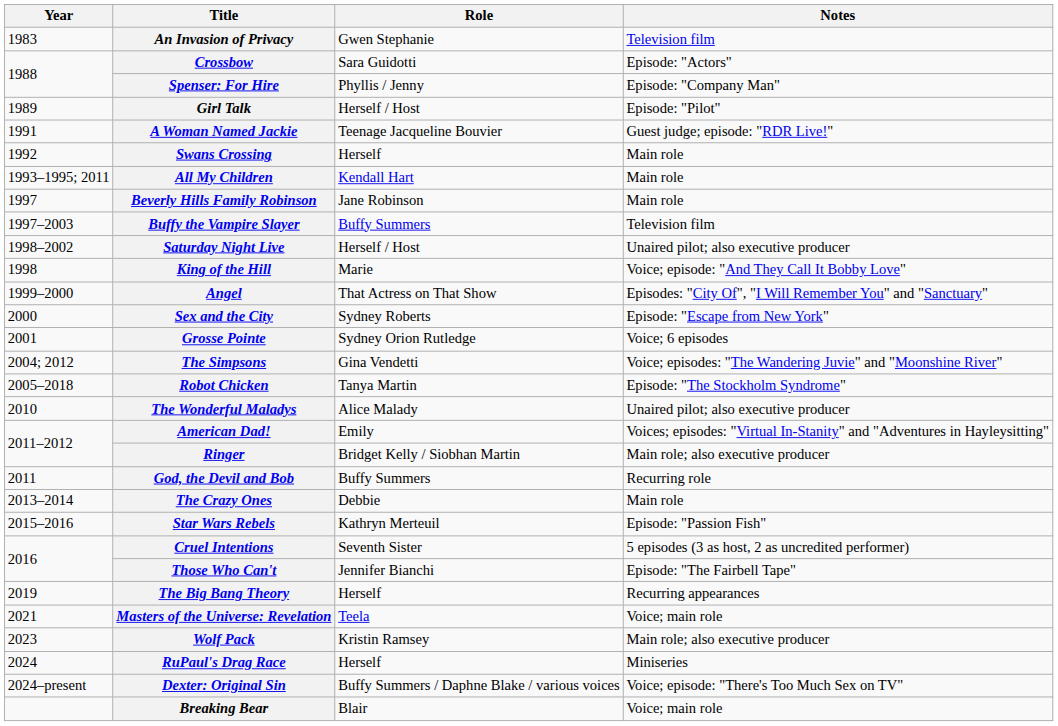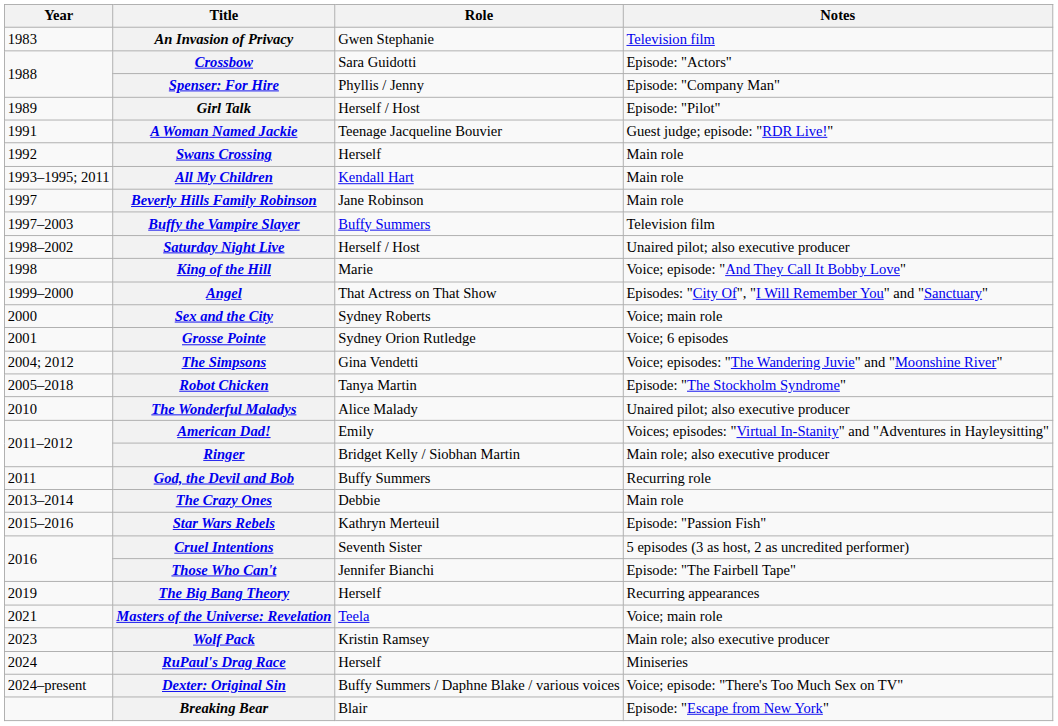 <table class="wikitable plainrowheaders sortable">
 <tr>
 <th scope="col">Year</th>
 <th scope="col">Title</th>
 <th scope="col">Role</th>
 <th scope="col" class="unsortable">Notes</th>
 </tr>
 <tr>
 <td>1983</td>
 <th scope="row"><em>An Invasion of Privacy</em></th>
 <td>Gwen Stephanie</td>
 <td><a href='#'>Television film</a></td>
 </tr>
 <tr>
 <td rowspan=2>1988</td>
 <th scope="row"><em><a href='#'>Crossbow</a></em></th>
 <td>Sara Guidotti</td>
 <td>Episode: "Actors"</td>
 </tr>
 <tr>
 <th scope="row"><em><a href='#'>Spenser: For Hire</a></em></th>
 <td>Phyllis / Jenny</td>
 <td>Episode: "Company Man"</td>
 </tr>
 <tr>
 <td>1989</td>
 <th scope="row"><em>Girl Talk</em></th>
 <td>Herself / Host</td>
 <td>Episode: "Pilot"</td>
 </tr>
 <tr>
 <td>1991</td>
 <th scope="row"><em><a href='#'>A Woman Named Jackie</a></em></th>
 <td>Teenage Jacqueline Bouvier</td>
 <td>Guest judge; episode: "<a href='#'>RDR Live!</a>"</td>
 </tr>
 <tr>
 <td>1992</td>
 <th scope="row"><em><a href='#'>Swans Crossing</a></em></th>
 <td>Herself</td>
 <td>Main role</td>
 </tr>
 <tr>
 <td>1993–1995; 2011</td>
 <th scope="row"><em><a href='#'>All My Children</a></em></th>
 <td><a href='#'>Kendall Hart</a></td>
 <td>Main role</td>
 </tr>
 <tr>
 <td>1997</td>
 <th scope="row"><em><a href='#'>Beverly Hills Family Robinson</a></em></th>
 <td>Jane Robinson</td>
 <td>Main role</td>
 </tr>
 <tr>
 <td>1997–2003</td>
 <th scope="row"><em><a href='#'>Buffy the Vampire Slayer</a></em></th>
 <td><a href='#'>Buffy Summers</a></td>
 <td>Television film</td>
 </tr>
 <tr>
 <td>1998–2002</td>
 <th scope="row"><em><a href='#'>Saturday Night Live</a></em></th>
 <td>Herself / Host</td>
 <td>Unaired pilot; also executive producer</td>
 </tr>
 <tr>
 <td>1998</td>
 <th scope="row"><em><a href='#'>King of the Hill</a></em></th>
 <td>Marie</td>
 <td>Voice; episode: "<a href='#'>And They Call It Bobby Love</a>"</td>
 </tr>
 <tr>
 <td>1999–2000</td>
 <th scope="row"><em><a href='#'>Angel</a></em></th>
 <td>That Actress on That Show</td>
 <td>Episodes: "<a href='#'>City Of</a>", "<a href='#'>I Will Remember You</a>" and "<a href='#'>Sanctuary</a>"</td>
 </tr>
 <tr>
 <td>2000</td>
 <th scope="row"><em><a href='#'>Sex and the City</a></em></th>
 <td>Sydney Roberts</td>
-<td>Episode: "<a href='#'>Escape from New York</a>"</td>
+<td>Voice; main role</td>
 </tr>
 <tr>
 <td>2001</td>
 <th scope="row"><em><a href='#'>Grosse Pointe</a></em></th>
 <td>Sydney Orion Rutledge</td>
 <td>Voice; 6 episodes</td>
 </tr>
 <tr>
 <td>2004; 2012</td>
 <th scope="row"><em><a href='#'>The Simpsons</a></em></th>
 <td>Gina Vendetti</td>
 <td>Voice; episodes: "<a href='#'>The Wandering Juvie</a>" and "<a href='#'>Moonshine River</a>"</td>
 </tr>
 <tr>
 <td>2005–2018</td>
 <th scope="row"><em><a href='#'>Robot Chicken</a></em></th>
 <td>Tanya Martin</td>
 <td>Episode: "<a href='#'>The Stockholm Syndrome</a>"</td>
 </tr>
 <tr>
 <td>2010</td>
 <th scope="row"><em><a href='#'>The Wonderful Maladys</a></em></th>
 <td>Alice Malady</td>
 <td>Unaired pilot; also executive producer</td>
 </tr>
 <tr>
 <td rowspan=2>2011–2012</td>
 <th scope="row"><em><a href='#'>American Dad!</a></em></th>
 <td>Emily</td>
 <td>Voices; episodes: "<a href='#'>Virtual In-Stanity</a>" and "Adventures in Hayleysitting"</td>
 </tr>
 <tr>
 <th scope="row"><em><a href='#'>Ringer</a></em></th>
 <td>Bridget Kelly / Siobhan Martin</td>
 <td>Main role; also executive producer</td>
 </tr>
 <tr>
 <td>2011</td>
 <th scope="row"><em><a href='#'>God, the Devil and Bob</a></em></th>
 <td>Buffy Summers</td>
 <td>Recurring role</td>
 </tr>
 <tr>
 <td>2013–2014</td>
 <th scope="row"><em><a href='#'>The Crazy Ones</a></em></th>
 <td>Debbie</td>
 <td>Main role</td>
 </tr>
 <tr>
 <td>2015–2016</td>
 <th scope="row"><em><a href='#'>Star Wars Rebels</a></em></th>
 <td>Kathryn Merteuil</td>
 <td>Episode: "Passion Fish"</td>
 </tr>
 <tr>
 <td rowspan=2>2016</td>
 <th scope="row"><em><a href='#'>Cruel Intentions</a></em></th>
 <td>Seventh Sister</td>
 <td>5 episodes (3 as host, 2 as uncredited performer)</td>
 </tr>
 <tr>
 <th scope="row"><em><a href='#'>Those Who Can't</a></em></th>
 <td>Jennifer Bianchi</td>
 <td>Episode: "The Fairbell Tape"</td>
 </tr>
 <tr>
 <td>2019</td>
 <th scope="row"><em><a href='#'>The Big Bang Theory</a></em></th>
 <td>Herself</td>
 <td>Recurring appearances</td>
 </tr>
 <tr>
 <td>2021</td>
 <th scope="row"><em><a href='#'>Masters of the Universe: Revelation</a></em></th>
 <td><a href='#'>Teela</a></td>
 <td>Voice; main role</td>
 </tr>
 <tr>
 <td>2023</td>
 <th scope="row"><em><a href='#'>Wolf Pack</a></em></th>
 <td>Kristin Ramsey</td>
 <td>Main role; also executive producer</td>
 </tr>
 <tr>
 <td>2024</td>
 <th scope="row"><em><a href='#'>RuPaul's Drag Race</a></em></th>
 <td>Herself</td>
 <td>Miniseries</td>
 </tr>
 <tr>
 <td>2024–present</td>
 <th scope="row"><em><a href='#'>Dexter: Original Sin</a></em></th>
 <td>Buffy Summers / Daphne Blake / various voices</td>
 <td>Voice; episode: "There's Too Much Sex on TV"</td>
 </tr>
 <tr>
 <td></td>
 <th scope="row"><em>Breaking Bear</em></th>
 <td>Blair</td>
-<td>Voice; main role</td>
+<td>Episode: "<a href='#'>Escape from New York</a>"</td>
 </tr>
 </table>
